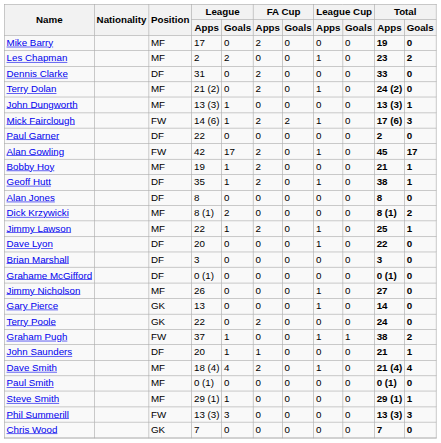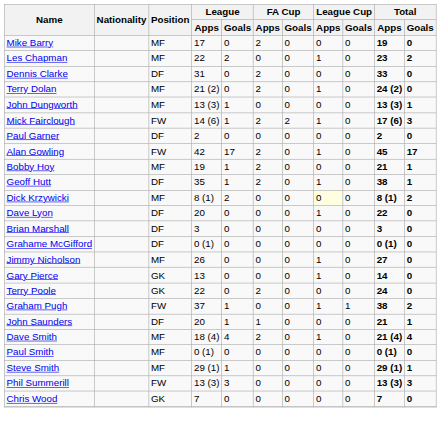 <table class="wikitable sortable">
 <tr>
 <th scope=col rowspan=2>Name</th>
 <th scope=col rowspan=2>Nationality</th>
 <th scope=col rowspan=2>Position</th>
 <th scope=col colspan=2>League</th>
 <th scope=col colspan=2>FA Cup</th>
 <th scope=col colspan=2>League Cup</th>
 <th scope=col colspan=2>Total</th>
 </tr>
 <tr>
 <th>Apps</th>
 <th>Goals</th>
 <th>Apps</th>
 <th>Goals</th>
 <th>Apps</th>
 <th>Goals</th>
 <th>Apps</th>
 <th>Goals</th>
 </tr>
 <tr>
 <td><a href='#'>Mike Barry</a></td>
 <td></td>
 <td>MF</td>
 <td>17</td>
 <td>0</td>
 <td>2</td>
 <td>0</td>
 <td>0</td>
 <td>0</td>
 <td><strong>19</strong></td>
 <td><strong>0</strong></td>
 </tr>
 <tr>
 <td><a href='#'>Les Chapman</a></td>
 <td></td>
 <td>MF</td>
-<td>2</td>
+<td>22</td>
 <td>2</td>
 <td>0</td>
 <td>0</td>
 <td>1</td>
 <td>0</td>
 <td><strong>23</strong></td>
 <td><strong>2</strong></td>
 </tr>
 <tr>
 <td><a href='#'>Dennis Clarke</a></td>
 <td></td>
 <td>DF</td>
 <td>31</td>
 <td>0</td>
 <td>2</td>
 <td>0</td>
 <td>0</td>
 <td>0</td>
 <td><strong>33</strong></td>
 <td><strong>0</strong></td>
 </tr>
 <tr>
 <td><a href='#'>Terry Dolan</a></td>
 <td></td>
 <td>MF</td>
 <td>21 (2)</td>
 <td>0</td>
 <td>2</td>
 <td>0</td>
 <td>1</td>
 <td>0</td>
 <td><strong>24 (2)</strong></td>
 <td><strong>0</strong></td>
 </tr>
 <tr>
 <td><a href='#'>John Dungworth</a></td>
 <td></td>
 <td>MF</td>
 <td>13 (3)</td>
 <td>1</td>
 <td>0</td>
 <td>0</td>
 <td>0</td>
 <td>0</td>
 <td><strong>13 (3)</strong></td>
 <td><strong>1</strong></td>
 </tr>
 <tr>
 <td><a href='#'>Mick Fairclough</a></td>
 <td></td>
 <td>FW</td>
 <td>14 (6)</td>
 <td>1</td>
 <td>2</td>
 <td>2</td>
 <td>1</td>
 <td>0</td>
 <td><strong>17 (6)</strong></td>
 <td><strong>3</strong></td>
 </tr>
 <tr>
 <td><a href='#'>Paul Garner</a></td>
 <td></td>
 <td>DF</td>
-<td>22</td>
+<td>2</td>
 <td>0</td>
 <td>0</td>
 <td>0</td>
 <td>0</td>
 <td>0</td>
 <td><strong>2</strong></td>
 <td><strong>0</strong></td>
 </tr>
 <tr>
 <td><a href='#'>Alan Gowling</a></td>
 <td></td>
 <td>FW</td>
 <td>42</td>
 <td>17</td>
 <td>2</td>
 <td>0</td>
 <td>1</td>
 <td>0</td>
 <td><strong>45</strong></td>
 <td><strong>17</strong></td>
 </tr>
 <tr>
 <td><a href='#'>Bobby Hoy</a></td>
 <td></td>
 <td>MF</td>
 <td>19</td>
 <td>1</td>
 <td>2</td>
 <td>0</td>
 <td>0</td>
 <td>0</td>
 <td><strong>21</strong></td>
 <td><strong>1</strong></td>
 </tr>
 <tr>
 <td><a href='#'>Geoff Hutt</a></td>
 <td></td>
 <td>DF</td>
 <td>35</td>
 <td>1</td>
 <td>2</td>
 <td>0</td>
 <td>1</td>
 <td>0</td>
 <td><strong>38</strong></td>
 <td><strong>1</strong></td>
 </tr>
 <tr>
-<td><a href='#'>Alan Jones</a></td>
-<td></td>
-<td>DF</td>
-<td>8</td>
-<td>0</td>
-<td>0</td>
-<td>0</td>
-<td>0</td>
-<td>0</td>
-<td><strong>8</strong></td>
-<td><strong>0</strong></td>
-</tr>
-<tr>
 <td><a href='#'>Dick Krzywicki</a></td>
 <td></td>
 <td>MF</td>
 <td>8 (1)</td>
 <td>2</td>
 <td>0</td>
 <td>0</td>
-<td>0</td>
+<td style="background: lightyellow;">0</td>
 <td>0</td>
 <td><strong>8 (1)</strong></td>
 <td><strong>2</strong></td>
-</tr>
-<tr>
-<td><a href='#'>Jimmy Lawson</a></td>
-<td></td>
-<td>MF</td>
-<td>22</td>
-<td>1</td>
-<td>2</td>
-<td>0</td>
-<td>1</td>
-<td>0</td>
-<td><strong>25</strong></td>
-<td><strong>1</strong></td>
 </tr>
 <tr>
 <td><a href='#'>Dave Lyon</a></td>
 <td></td>
 <td>DF</td>
 <td>20</td>
 <td>0</td>
 <td>0</td>
 <td>0</td>
 <td>1</td>
 <td>0</td>
 <td><strong>22</strong></td>
 <td><strong>0</strong></td>
 </tr>
 <tr>
 <td><a href='#'>Brian Marshall</a></td>
 <td></td>
 <td>DF</td>
 <td>3</td>
 <td>0</td>
 <td>0</td>
 <td>0</td>
 <td>0</td>
 <td>0</td>
 <td><strong>3</strong></td>
 <td><strong>0</strong></td>
 </tr>
 <tr>
 <td><a href='#'>Grahame McGifford</a></td>
 <td></td>
 <td>DF</td>
 <td>0 (1)</td>
 <td>0</td>
 <td>0</td>
 <td>0</td>
 <td>0</td>
 <td>0</td>
 <td><strong>0 (1)</strong></td>
 <td><strong>0</strong></td>
 </tr>
 <tr>
 <td><a href='#'>Jimmy Nicholson</a></td>
 <td></td>
 <td>MF</td>
 <td>26</td>
 <td>0</td>
 <td>0</td>
 <td>0</td>
 <td>1</td>
 <td>0</td>
 <td><strong>27</strong></td>
 <td><strong>0</strong></td>
 </tr>
 <tr>
 <td><a href='#'>Gary Pierce</a></td>
 <td></td>
 <td>GK</td>
 <td>13</td>
 <td>0</td>
 <td>0</td>
 <td>0</td>
 <td>1</td>
 <td>0</td>
 <td><strong>14</strong></td>
 <td><strong>0</strong></td>
 </tr>
 <tr>
 <td><a href='#'>Terry Poole</a></td>
 <td></td>
 <td>GK</td>
 <td>22</td>
 <td>0</td>
 <td>2</td>
 <td>0</td>
 <td>0</td>
 <td>0</td>
 <td><strong>24</strong></td>
 <td><strong>0</strong></td>
 </tr>
 <tr>
 <td><a href='#'>Graham Pugh</a></td>
 <td></td>
 <td>FW</td>
 <td>37</td>
 <td>1</td>
 <td>0</td>
 <td>0</td>
 <td>1</td>
 <td>1</td>
 <td><strong>38</strong></td>
 <td><strong>2</strong></td>
 </tr>
 <tr>
 <td><a href='#'>John Saunders</a></td>
 <td></td>
 <td>DF</td>
 <td>20</td>
 <td>1</td>
 <td>1</td>
 <td>0</td>
 <td>0</td>
 <td>0</td>
 <td><strong>21</strong></td>
 <td><strong>1</strong></td>
 </tr>
 <tr>
 <td><a href='#'>Dave Smith</a></td>
 <td></td>
 <td>MF</td>
 <td>18 (4)</td>
 <td>4</td>
 <td>2</td>
 <td>0</td>
 <td>1</td>
 <td>0</td>
 <td><strong>21 (4)</strong></td>
 <td><strong>4</strong></td>
 </tr>
 <tr>
 <td><a href='#'>Paul Smith</a></td>
 <td></td>
 <td>MF</td>
 <td>0 (1)</td>
 <td>0</td>
 <td>0</td>
 <td>0</td>
 <td>0</td>
 <td>0</td>
 <td><strong>0 (1)</strong></td>
 <td><strong>0</strong></td>
 </tr>
 <tr>
 <td><a href='#'>Steve Smith</a></td>
 <td></td>
 <td>MF</td>
 <td>29 (1)</td>
 <td>1</td>
 <td>0</td>
 <td>0</td>
 <td>0</td>
 <td>0</td>
 <td><strong>29 (1)</strong></td>
 <td><strong>1</strong></td>
 </tr>
 <tr>
 <td><a href='#'>Phil Summerill</a></td>
 <td></td>
 <td>FW</td>
 <td>13 (3)</td>
 <td>3</td>
 <td>0</td>
 <td>0</td>
 <td>0</td>
 <td>0</td>
 <td><strong>13 (3)</strong></td>
 <td><strong>3</strong></td>
 </tr>
 <tr>
 <td><a href='#'>Chris Wood</a></td>
 <td></td>
 <td>GK</td>
 <td>7</td>
 <td>0</td>
 <td>0</td>
 <td>0</td>
 <td>0</td>
 <td>0</td>
 <td><strong>7</strong></td>
 <td><strong>0</strong></td>
 </tr>
 <tr>
 </tr>
 </table>
